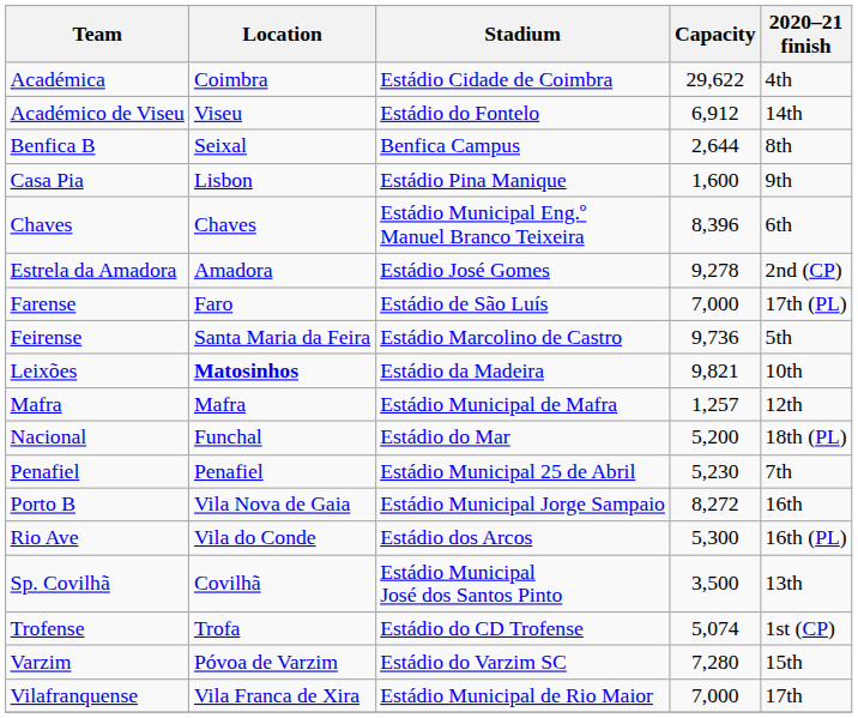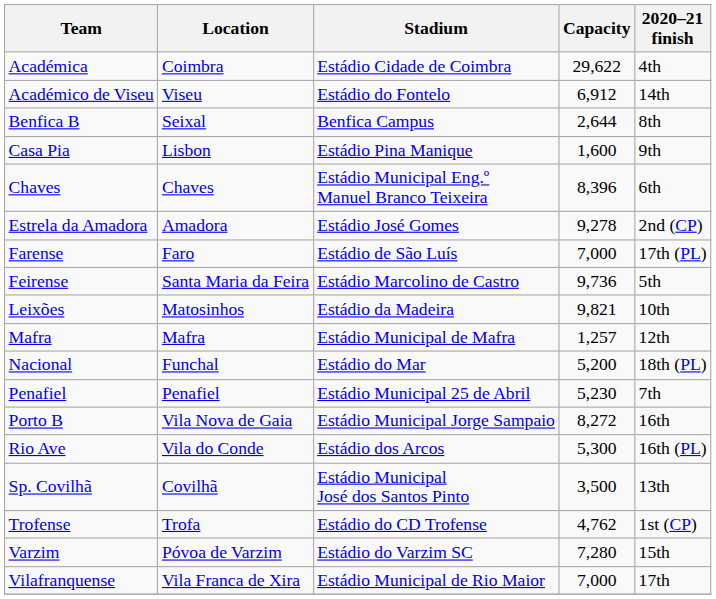 <table class="wikitable sortable">
 <tr>
 <th>Team</th>
 <th>Location</th>
 <th>Stadium</th>
 <th>Capacity</th>
 <th data-sort-type="number">2020–21<br>finish</th>
 </tr>
 <tr>
 <td><a href='#'>Académica</a></td>
 <td><a href='#'>Coimbra</a></td>
 <td><a href='#'>Estádio Cidade de Coimbra</a></td>
 <td style="text-align:center;">29,622</td>
 <td>4th</td>
 </tr>
 <tr>
 <td><a href='#'>Académico de Viseu</a></td>
 <td><a href='#'>Viseu</a></td>
 <td><a href='#'>Estádio do Fontelo</a></td>
 <td style="text-align:center;">6,912</td>
 <td>14th</td>
 </tr>
 <tr>
 <td><a href='#'>Benfica B</a></td>
 <td><a href='#'>Seixal</a></td>
 <td><a href='#'>Benfica Campus</a></td>
 <td style="text-align:center;">2,644</td>
 <td>8th</td>
 </tr>
 <tr>
 <td><a href='#'>Casa Pia</a></td>
 <td><a href='#'>Lisbon</a></td>
 <td><a href='#'>Estádio Pina Manique</a></td>
 <td style="text-align:center;">1,600</td>
 <td>9th</td>
 </tr>
 <tr>
 <td><a href='#'>Chaves</a></td>
 <td><a href='#'>Chaves</a></td>
 <td><a href='#'>Estádio Municipal Eng.º<br>Manuel Branco Teixeira</a></td>
 <td style="text-align:center;">8,396</td>
 <td>6th</td>
 </tr>
 <tr>
 <td><a href='#'>Estrela da Amadora</a></td>
 <td><a href='#'>Amadora</a></td>
 <td><a href='#'>Estádio José Gomes</a></td>
 <td style="text-align:center;">9,278</td>
 <td>2nd (<a href='#'>CP</a>)</td>
 </tr>
 <tr>
 <td><a href='#'>Farense</a></td>
 <td><a href='#'>Faro</a></td>
 <td><a href='#'>Estádio de São Luís</a></td>
 <td style="text-align:center;">7,000</td>
 <td>17th (<a href='#'>PL</a>)</td>
 </tr>
 <tr>
 <td><a href='#'>Feirense</a></td>
 <td><a href='#'>Santa Maria da Feira</a></td>
 <td><a href='#'>Estádio Marcolino de Castro</a></td>
 <td style="text-align:center;">9,736</td>
 <td>5th</td>
 </tr>
 <tr>
 <td><a href='#'>Leixões</a></td>
-<td><strong><a href='#'>Matosinhos</a></strong></td>
+<td><a href='#'>Matosinhos</a></td>
 <td><a href='#'>Estádio da Madeira</a></td>
 <td style="text-align:center;">9,821</td>
 <td>10th</td>
 </tr>
 <tr>
 <td><a href='#'>Mafra</a></td>
 <td><a href='#'>Mafra</a></td>
 <td><a href='#'>Estádio Municipal de Mafra</a></td>
 <td style="text-align:center;">1,257</td>
 <td>12th</td>
 </tr>
 <tr>
 <td><a href='#'>Nacional</a></td>
 <td><a href='#'>Funchal</a></td>
 <td><a href='#'>Estádio do Mar</a></td>
 <td style="text-align:center;">5,200</td>
 <td>18th (<a href='#'>PL</a>)</td>
 </tr>
 <tr>
 <td><a href='#'>Penafiel</a></td>
 <td><a href='#'>Penafiel</a></td>
 <td><a href='#'>Estádio Municipal 25 de Abril</a></td>
 <td style="text-align:center;">5,230</td>
 <td>7th</td>
 </tr>
 <tr>
 <td><a href='#'>Porto B</a></td>
 <td><a href='#'>Vila Nova de Gaia</a></td>
 <td><a href='#'>Estádio Municipal Jorge Sampaio</a></td>
 <td style="text-align:center;">8,272</td>
 <td>16th</td>
 </tr>
 <tr>
 <td><a href='#'>Rio Ave</a></td>
 <td><a href='#'>Vila do Conde</a></td>
 <td><a href='#'>Estádio dos Arcos</a></td>
 <td style="text-align:center;">5,300</td>
 <td>16th (<a href='#'>PL</a>)</td>
 </tr>
 <tr>
 <td><a href='#'>Sp. Covilhã</a></td>
 <td><a href='#'>Covilhã</a></td>
 <td><a href='#'>Estádio Municipal<br>José dos Santos Pinto</a></td>
 <td style="text-align:center;">3,500</td>
 <td>13th</td>
 </tr>
 <tr>
 <td><a href='#'>Trofense</a></td>
 <td><a href='#'>Trofa</a></td>
 <td><a href='#'>Estádio do CD Trofense</a></td>
-<td style="text-align:center;">5,074</td>
+<td style="text-align:center;">4,762</td>
 <td>1st (<a href='#'>CP</a>)</td>
 </tr>
 <tr>
 <td><a href='#'>Varzim</a></td>
 <td><a href='#'>Póvoa de Varzim</a></td>
 <td><a href='#'>Estádio do Varzim SC</a></td>
 <td style="text-align:center;">7,280</td>
 <td>15th</td>
 </tr>
 <tr>
 <td><a href='#'>Vilafranquense</a></td>
 <td><a href='#'>Vila Franca de Xira</a></td>
 <td><a href='#'>Estádio Municipal de Rio Maior</a></td>
 <td style="text-align:center;">7,000</td>
 <td>17th</td>
 </tr>
 <tr>
 </tr>
 </table>
